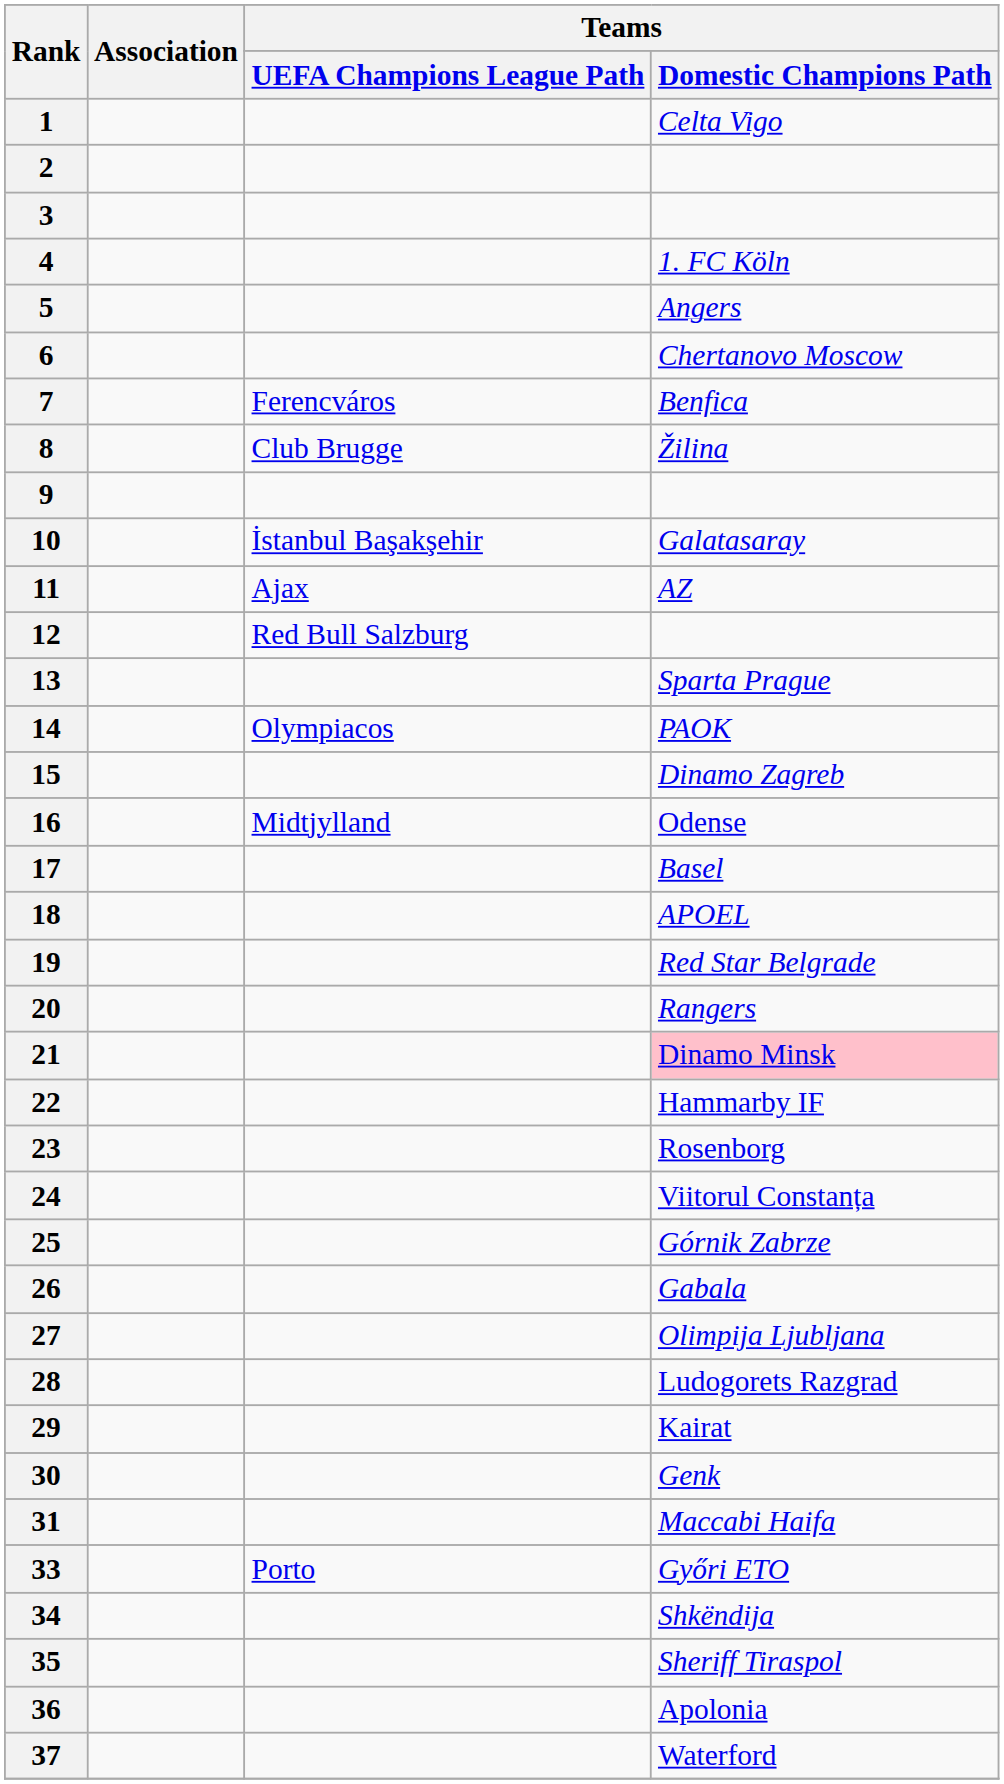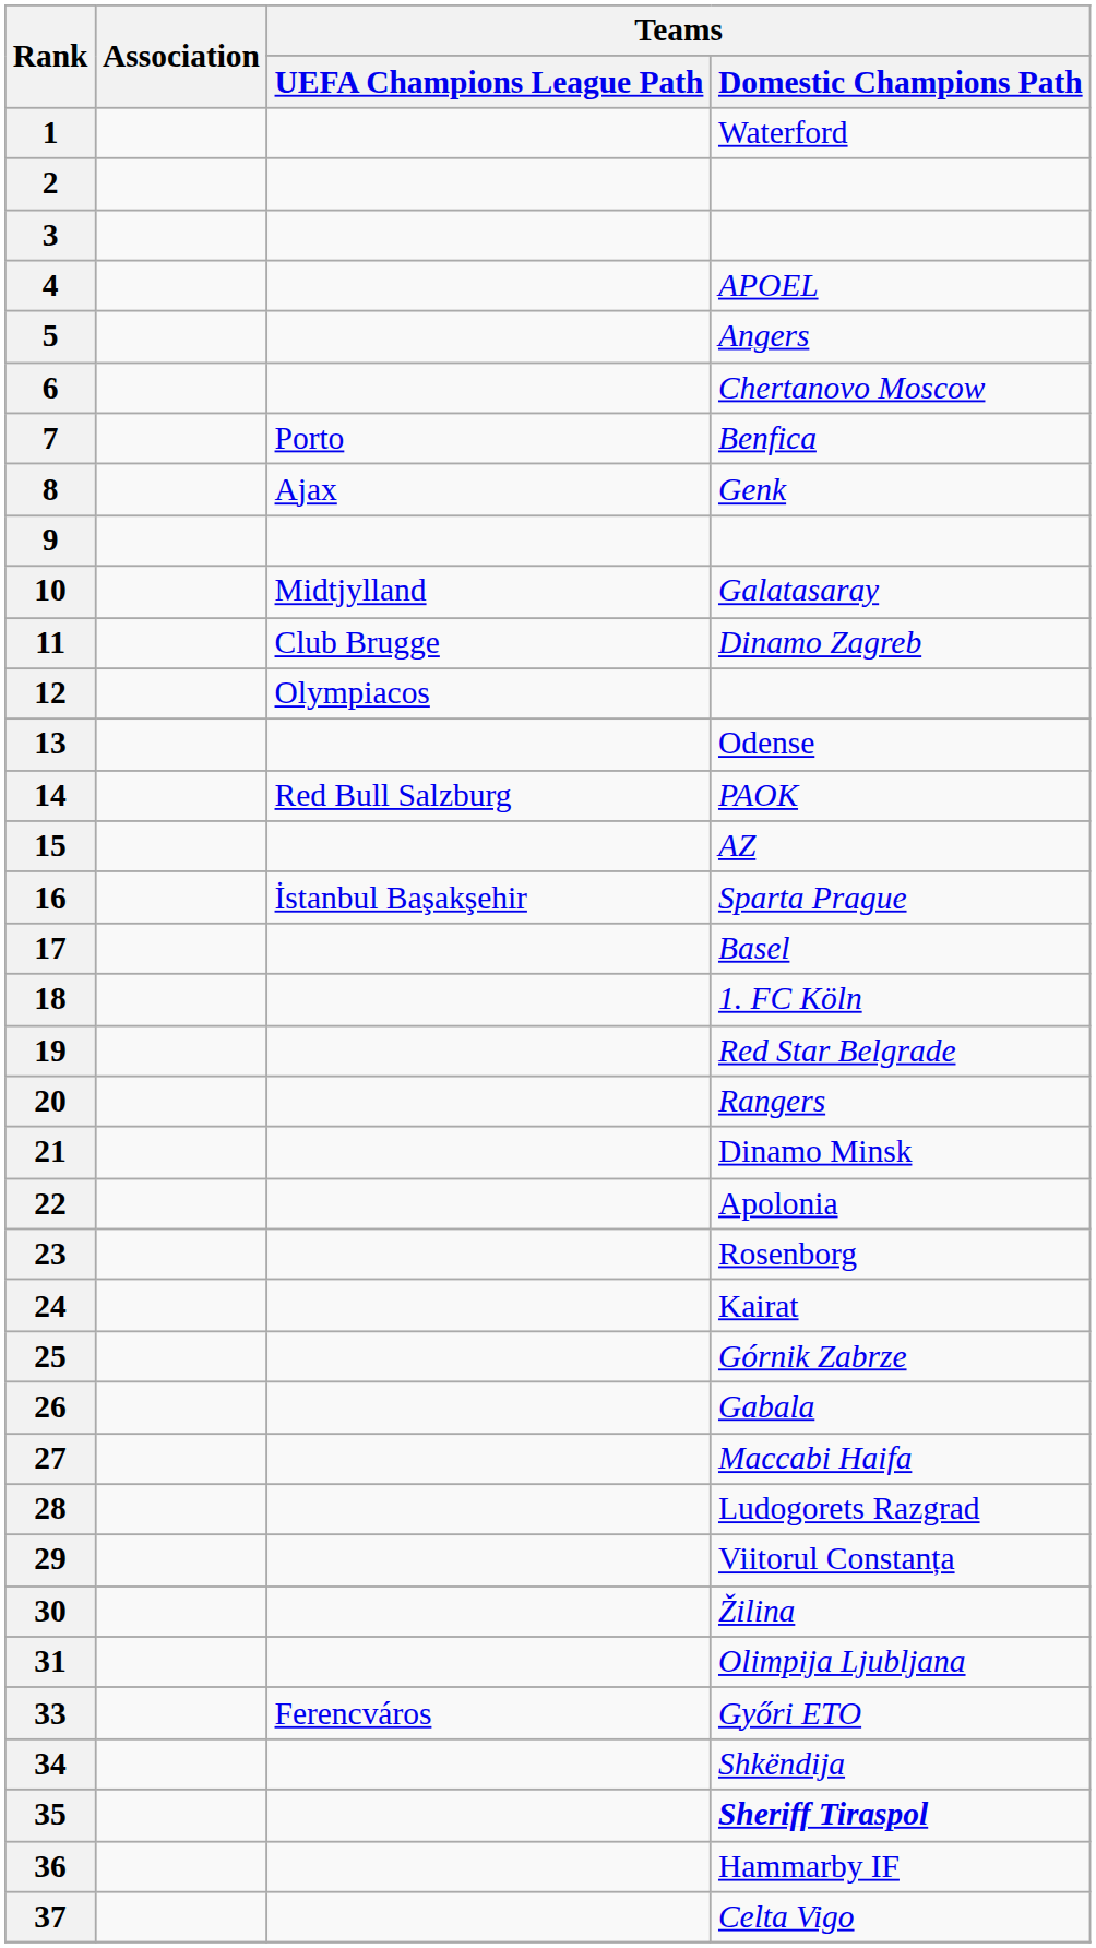 <table class="wikitable">
 <tr>
 <th rowspan=2>Rank</th>
 <th rowspan=2>Association</th>
 <th colspan=2>Teams</th>
 </tr>
 <tr>
 <th><a href='#'>UEFA Champions League Path</a></th>
 <th><a href='#'>Domestic Champions Path</a></th>
 </tr>
 <tr>
 <th>1</th>
 <td></td>
 <td></td>
-<td><em><a href='#'>Celta Vigo</a></em> </td>
+<td><a href='#'>Waterford</a> </td>
 </tr>
 <tr>
 <th>2</th>
 <td></td>
 <td></td>
 <td></td>
 </tr>
 <tr>
 <th>3</th>
 <td></td>
 <td></td>
 <td></td>
 </tr>
 <tr>
 <th>4</th>
 <td></td>
 <td></td>
-<td><em><a href='#'>1. FC Köln</a></em> </td>
+<td><em><a href='#'>APOEL</a></em> </td>
 </tr>
 <tr>
 <th>5</th>
 <td></td>
 <td></td>
 <td><em><a href='#'>Angers</a></em> </td>
 </tr>
 <tr>
 <th>6</th>
 <td></td>
 <td></td>
 <td><em><a href='#'>Chertanovo Moscow</a></em> </td>
 </tr>
 <tr>
 <th>7</th>
 <td></td>
-<td><a href='#'>Ferencváros</a></td>
+<td><a href='#'>Porto</a></td>
 <td><em><a href='#'>Benfica</a></em> </td>
 </tr>
 <tr>
 <th>8</th>
 <td></td>
-<td><a href='#'>Club Brugge</a></td>
-<td><em><a href='#'>Žilina</a></em> </td>
+<td><a href='#'>Ajax</a></td>
+<td><em><a href='#'>Genk</a></em> </td>
 </tr>
 <tr>
 <th>9</th>
 <td></td>
 <td></td>
 <td></td>
 </tr>
 <tr>
 <th>10</th>
 <td></td>
-<td><a href='#'>İstanbul Başakşehir</a></td>
+<td><a href='#'>Midtjylland</a></td>
 <td><em><a href='#'>Galatasaray</a></em> </td>
 </tr>
 <tr>
 <th>11</th>
 <td></td>
-<td><a href='#'>Ajax</a></td>
-<td><em><a href='#'>AZ</a></em> </td>
+<td><a href='#'>Club Brugge</a></td>
+<td><em><a href='#'>Dinamo Zagreb</a></em> </td>
 </tr>
 <tr>
 <th>12</th>
 <td></td>
-<td><a href='#'>Red Bull Salzburg</a> </td>
+<td><a href='#'>Olympiacos</a></td>
 <td></td>
 </tr>
 <tr>
 <th>13</th>
 <td></td>
 <td></td>
-<td><em><a href='#'>Sparta Prague</a></em> </td>
+<td><a href='#'>Odense</a> </td>
 </tr>
 <tr>
 <th>14</th>
 <td></td>
-<td><a href='#'>Olympiacos</a></td>
+<td><a href='#'>Red Bull Salzburg</a> </td>
 <td><em><a href='#'>PAOK</a></em> </td>
 </tr>
 <tr>
 <th>15</th>
 <td></td>
 <td></td>
-<td><em><a href='#'>Dinamo Zagreb</a></em> </td>
+<td><em><a href='#'>AZ</a></em> </td>
 </tr>
 <tr>
 <th>16</th>
 <td></td>
-<td><a href='#'>Midtjylland</a></td>
-<td><a href='#'>Odense</a> </td>
+<td><a href='#'>İstanbul Başakşehir</a></td>
+<td><em><a href='#'>Sparta Prague</a></em> </td>
 </tr>
 <tr>
 <th>17</th>
 <td></td>
 <td></td>
 <td><em><a href='#'>Basel</a></em> </td>
 </tr>
 <tr>
 <th>18</th>
 <td></td>
 <td></td>
-<td><em><a href='#'>APOEL</a></em> </td>
+<td><em><a href='#'>1. FC Köln</a></em> </td>
 </tr>
 <tr>
 <th>19</th>
 <td></td>
 <td></td>
 <td><em><a href='#'>Red Star Belgrade</a></em> </td>
 </tr>
 <tr>
 <th>20</th>
 <td></td>
 <td></td>
 <td><em><a href='#'>Rangers</a></em> </td>
 </tr>
 <tr>
 <th>21</th>
 <td></td>
 <td></td>
-<td style="background: pink;"><a href='#'>Dinamo Minsk</a> </td>
+<td><a href='#'>Dinamo Minsk</a> </td>
 </tr>
 <tr>
 <th>22</th>
 <td></td>
 <td></td>
-<td><a href='#'>Hammarby IF</a> </td>
+<td><a href='#'>Apolonia</a> </td>
 </tr>
 <tr>
 <th>23</th>
 <td></td>
 <td></td>
 <td><a href='#'>Rosenborg</a> </td>
 </tr>
 <tr>
 <th>24</th>
 <td></td>
 <td></td>
-<td><a href='#'>Viitorul Constanța</a> </td>
+<td><a href='#'>Kairat</a> </td>
 </tr>
 <tr>
 <th>25</th>
 <td></td>
 <td></td>
 <td><em><a href='#'>Górnik Zabrze</a></em> </td>
 </tr>
 <tr>
 <th>26</th>
 <td></td>
 <td></td>
 <td><em><a href='#'>Gabala</a></em> </td>
 </tr>
 <tr>
 <th>27</th>
 <td></td>
 <td></td>
-<td><em><a href='#'>Olimpija Ljubljana</a></em> </td>
+<td><em><a href='#'>Maccabi Haifa</a></em> </td>
 </tr>
 <tr>
 <th>28</th>
 <td></td>
 <td></td>
 <td><a href='#'>Ludogorets Razgrad</a> </td>
 </tr>
 <tr>
 <th>29</th>
 <td></td>
 <td></td>
-<td><a href='#'>Kairat</a> </td>
+<td><a href='#'>Viitorul Constanța</a> </td>
 </tr>
 <tr>
 <th>30</th>
 <td></td>
 <td></td>
-<td><em><a href='#'>Genk</a></em> </td>
+<td><em><a href='#'>Žilina</a></em> </td>
 </tr>
 <tr>
 <th>31</th>
 <td></td>
 <td></td>
-<td><em><a href='#'>Maccabi Haifa</a></em> </td>
+<td><em><a href='#'>Olimpija Ljubljana</a></em> </td>
 </tr>
 <tr>
 <th>33</th>
 <td></td>
-<td><a href='#'>Porto</a></td>
+<td><a href='#'>Ferencváros</a></td>
 <td><em><a href='#'>Győri ETO</a></em> </td>
 </tr>
 <tr>
 <th>34</th>
 <td></td>
 <td></td>
 <td><em><a href='#'>Shkëndija</a></em> </td>
 </tr>
 <tr>
 <th>35</th>
 <td></td>
 <td></td>
-<td><em><a href='#'>Sheriff Tiraspol</a></em> </td>
+<td><strong><em><a href='#'>Sheriff Tiraspol</a></em> </strong></td>
 </tr>
 <tr>
 <th>36</th>
 <td></td>
 <td></td>
-<td><a href='#'>Apolonia</a> </td>
+<td><a href='#'>Hammarby IF</a> </td>
 </tr>
 <tr>
 <th>37</th>
 <td></td>
 <td></td>
-<td><a href='#'>Waterford</a> </td>
+<td><em><a href='#'>Celta Vigo</a></em> </td>
 </tr>
 <tr>
 </tr>
 </table>
